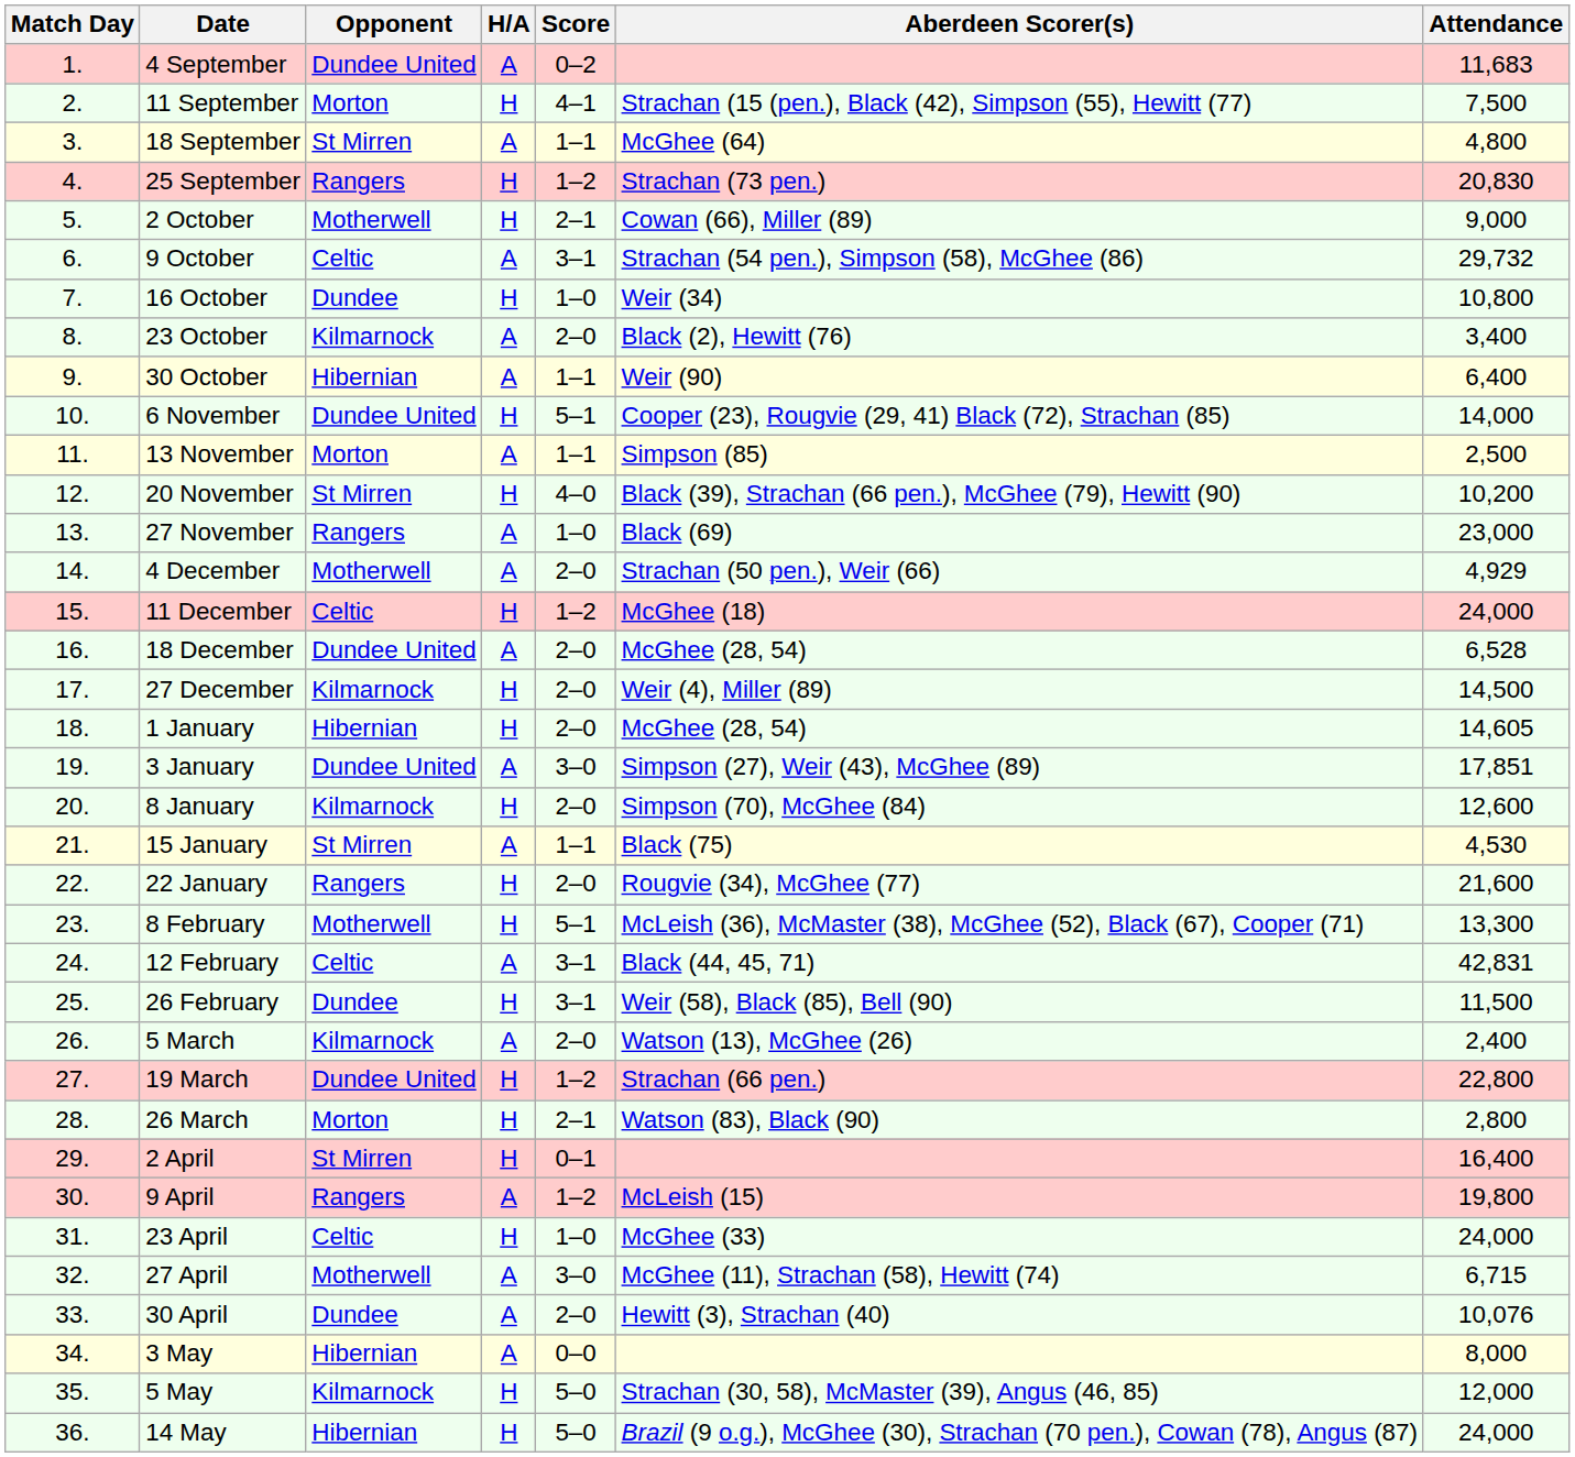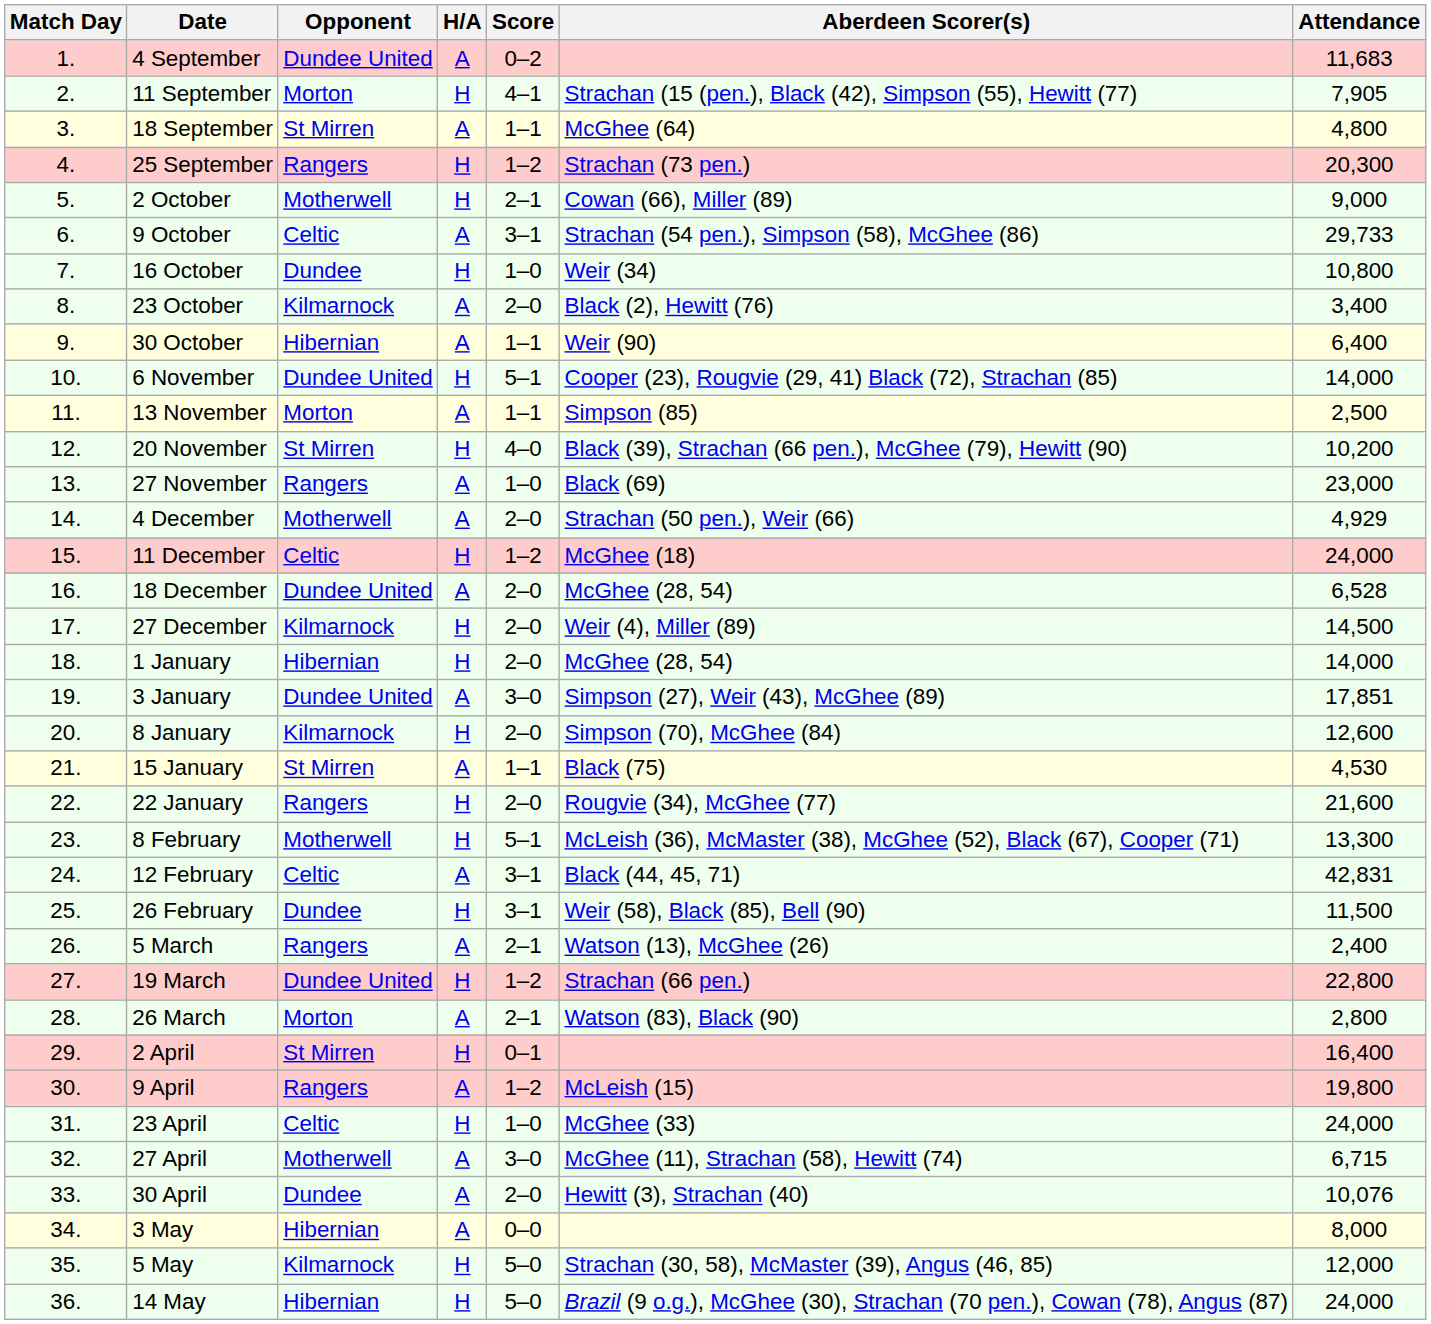 <table class="wikitable" style="text-align:center">
 <tr>
 <th>Match Day</th>
 <th>Date</th>
 <th>Opponent</th>
 <th>H/A</th>
 <th>Score</th>
 <th>Aberdeen Scorer(s)</th>
 <th>Attendance</th>
 </tr>
 <tr bgcolor=#FFCCCC>
 <td>1.</td>
 <td align=left>4 September</td>
 <td align=left><a href='#'>Dundee United</a></td>
 <td><a href='#'>A</a></td>
 <td>0–2</td>
 <td></td>
 <td>11,683</td>
 </tr>
 <tr bgcolor=#EEFFEE>
 <td>2.</td>
 <td align=left>11 September</td>
 <td align=left><a href='#'>Morton</a></td>
 <td><a href='#'>H</a></td>
 <td>4–1</td>
 <td align=left><a href='#'>Strachan</a> (15 (<a href='#'>pen.</a>), <a href='#'>Black</a> (42), <a href='#'>Simpson</a> (55), <a href='#'>Hewitt</a> (77)</td>
-<td>7,500</td>
+<td>7,905</td>
 </tr>
 <tr bgcolor=#FFFFDD>
 <td>3.</td>
 <td align=left>18 September</td>
 <td align=left><a href='#'>St Mirren</a></td>
 <td><a href='#'>A</a></td>
 <td>1–1</td>
 <td align=left><a href='#'>McGhee</a> (64)</td>
 <td>4,800</td>
 </tr>
 <tr bgcolor=#FFCCCC>
 <td>4.</td>
 <td align=left>25 September</td>
 <td align=left><a href='#'>Rangers</a></td>
 <td><a href='#'>H</a></td>
 <td>1–2</td>
 <td align=left><a href='#'>Strachan</a> (73 <a href='#'>pen.</a>)</td>
-<td>20,830</td>
+<td>20,300</td>
 </tr>
 <tr bgcolor=#EEFFEE>
 <td>5.</td>
 <td align=left>2 October</td>
 <td align=left><a href='#'>Motherwell</a></td>
 <td><a href='#'>H</a></td>
 <td>2–1</td>
 <td align=left><a href='#'>Cowan</a> (66), <a href='#'>Miller</a> (89)</td>
 <td>9,000</td>
 </tr>
 <tr bgcolor=#EEFFEE>
 <td>6.</td>
 <td align=left>9 October</td>
 <td align=left><a href='#'>Celtic</a></td>
 <td><a href='#'>A</a></td>
 <td>3–1</td>
 <td align=left><a href='#'>Strachan</a> (54 <a href='#'>pen.</a>), <a href='#'>Simpson</a> (58), <a href='#'>McGhee</a> (86)</td>
-<td>29,732</td>
+<td>29,733</td>
 </tr>
 <tr bgcolor=#EEFFEE>
 <td>7.</td>
 <td align=left>16 October</td>
 <td align=left><a href='#'>Dundee</a></td>
 <td><a href='#'>H</a></td>
 <td>1–0</td>
 <td align=left><a href='#'>Weir</a> (34)</td>
 <td>10,800</td>
 </tr>
 <tr bgcolor=#EEFFEE>
 <td>8.</td>
 <td align=left>23 October</td>
 <td align=left><a href='#'>Kilmarnock</a></td>
 <td><a href='#'>A</a></td>
 <td>2–0</td>
 <td align=left><a href='#'>Black</a> (2), <a href='#'>Hewitt</a> (76)</td>
 <td>3,400</td>
 </tr>
 <tr bgcolor=#FFFFDD>
 <td>9.</td>
 <td align=left>30 October</td>
 <td align=left><a href='#'>Hibernian</a></td>
 <td><a href='#'>A</a></td>
 <td>1–1</td>
 <td align=left><a href='#'>Weir</a> (90)</td>
 <td>6,400</td>
 </tr>
 <tr bgcolor=#EEFFEE>
 <td>10.</td>
 <td align=left>6 November</td>
 <td align=left><a href='#'>Dundee United</a></td>
 <td><a href='#'>H</a></td>
 <td>5–1</td>
 <td align=left><a href='#'>Cooper</a> (23), <a href='#'>Rougvie</a> (29, 41) <a href='#'>Black</a> (72), <a href='#'>Strachan</a> (85)</td>
 <td>14,000</td>
 </tr>
 <tr bgcolor=#FFFFDD>
 <td>11.</td>
 <td align=left>13 November</td>
 <td align=left><a href='#'>Morton</a></td>
 <td><a href='#'>A</a></td>
 <td>1–1</td>
 <td align=left><a href='#'>Simpson</a> (85)</td>
 <td>2,500</td>
 </tr>
 <tr bgcolor=#EEFFEE>
 <td>12.</td>
 <td align=left>20 November</td>
 <td align=left><a href='#'>St Mirren</a></td>
 <td><a href='#'>H</a></td>
 <td>4–0</td>
 <td align=left><a href='#'>Black</a> (39), <a href='#'>Strachan</a> (66 <a href='#'>pen.</a>), <a href='#'>McGhee</a> (79), <a href='#'>Hewitt</a> (90)</td>
 <td>10,200</td>
 </tr>
 <tr bgcolor=#EEFFEE>
 <td>13.</td>
 <td align=left>27 November</td>
 <td align=left><a href='#'>Rangers</a></td>
 <td><a href='#'>A</a></td>
 <td>1–0</td>
 <td align=left><a href='#'>Black</a> (69)</td>
 <td>23,000</td>
 </tr>
 <tr bgcolor=#EEFFEE>
 <td>14.</td>
 <td align=left>4 December</td>
 <td align=left><a href='#'>Motherwell</a></td>
 <td><a href='#'>A</a></td>
 <td>2–0</td>
 <td align=left><a href='#'>Strachan</a> (50 <a href='#'>pen.</a>), <a href='#'>Weir</a> (66)</td>
 <td>4,929</td>
 </tr>
 <tr bgcolor=#FFCCCC>
 <td>15.</td>
 <td align=left>11 December</td>
 <td align=left><a href='#'>Celtic</a></td>
 <td><a href='#'>H</a></td>
 <td>1–2</td>
 <td align=left><a href='#'>McGhee</a> (18)</td>
 <td>24,000</td>
 </tr>
 <tr bgcolor=#EEFFEE>
 <td>16.</td>
 <td align=left>18 December</td>
 <td align=left><a href='#'>Dundee United</a></td>
 <td><a href='#'>A</a></td>
 <td>2–0</td>
 <td align=left><a href='#'>McGhee</a> (28, 54)</td>
 <td>6,528</td>
 </tr>
 <tr bgcolor=#EEFFEE>
 <td>17.</td>
 <td align=left>27 December</td>
 <td align=left><a href='#'>Kilmarnock</a></td>
 <td><a href='#'>H</a></td>
 <td>2–0</td>
 <td align=left><a href='#'>Weir</a> (4), <a href='#'>Miller</a> (89)</td>
 <td>14,500</td>
 </tr>
 <tr bgcolor=#EEFFEE>
 <td>18.</td>
 <td align=left>1 January</td>
 <td align=left><a href='#'>Hibernian</a></td>
 <td><a href='#'>H</a></td>
 <td>2–0</td>
 <td align=left><a href='#'>McGhee</a> (28, 54)</td>
-<td>14,605</td>
+<td>14,000</td>
 </tr>
 <tr bgcolor=#EEFFEE>
 <td>19.</td>
 <td align=left>3 January</td>
 <td align=left><a href='#'>Dundee United</a></td>
 <td><a href='#'>A</a></td>
 <td>3–0</td>
 <td align=left><a href='#'>Simpson</a> (27), <a href='#'>Weir</a> (43), <a href='#'>McGhee</a> (89)</td>
 <td>17,851</td>
 </tr>
 <tr bgcolor=#EEFFEE>
 <td>20.</td>
 <td align=left>8 January</td>
 <td align=left><a href='#'>Kilmarnock</a></td>
 <td><a href='#'>H</a></td>
 <td>2–0</td>
 <td align=left><a href='#'>Simpson</a> (70), <a href='#'>McGhee</a> (84)</td>
 <td>12,600</td>
 </tr>
 <tr bgcolor=#FFFFDD>
 <td>21.</td>
 <td align=left>15 January</td>
 <td align=left><a href='#'>St Mirren</a></td>
 <td><a href='#'>A</a></td>
 <td>1–1</td>
 <td align=left><a href='#'>Black</a> (75)</td>
 <td>4,530</td>
 </tr>
 <tr bgcolor=#EEFFEE>
 <td>22.</td>
 <td align=left>22 January</td>
 <td align=left><a href='#'>Rangers</a></td>
 <td><a href='#'>H</a></td>
 <td>2–0</td>
 <td align=left><a href='#'>Rougvie</a> (34), <a href='#'>McGhee</a> (77)</td>
 <td>21,600</td>
 </tr>
 <tr bgcolor=#EEFFEE>
 <td>23.</td>
 <td align=left>8 February</td>
 <td align=left><a href='#'>Motherwell</a></td>
 <td><a href='#'>H</a></td>
 <td>5–1</td>
 <td align=left><a href='#'>McLeish</a> (36), <a href='#'>McMaster</a> (38), <a href='#'>McGhee</a> (52), <a href='#'>Black</a> (67), <a href='#'>Cooper</a> (71)</td>
 <td>13,300</td>
 </tr>
 <tr bgcolor=#EEFFEE>
 <td>24.</td>
 <td align=left>12 February</td>
 <td align=left><a href='#'>Celtic</a></td>
 <td><a href='#'>A</a></td>
 <td>3–1</td>
 <td align=left><a href='#'>Black</a> (44, 45, 71)</td>
 <td>42,831</td>
 </tr>
 <tr bgcolor=#EEFFEE>
 <td>25.</td>
 <td align=left>26 February</td>
 <td align=left><a href='#'>Dundee</a></td>
 <td><a href='#'>H</a></td>
 <td>3–1</td>
 <td align=left><a href='#'>Weir</a> (58), <a href='#'>Black</a> (85), <a href='#'>Bell</a> (90)</td>
 <td>11,500</td>
 </tr>
 <tr bgcolor=#EEFFEE>
 <td>26.</td>
 <td align=left>5 March</td>
-<td align=left><a href='#'>Kilmarnock</a></td>
+<td align=left><a href='#'>Rangers</a></td>
 <td><a href='#'>A</a></td>
-<td>2–0</td>
+<td>2–1</td>
 <td align=left><a href='#'>Watson</a> (13), <a href='#'>McGhee</a> (26)</td>
 <td>2,400</td>
 </tr>
 <tr bgcolor=#FFCCCC>
 <td>27.</td>
 <td align=left>19 March</td>
 <td align=left><a href='#'>Dundee United</a></td>
 <td><a href='#'>H</a></td>
 <td>1–2</td>
 <td align=left><a href='#'>Strachan</a> (66 <a href='#'>pen.</a>)</td>
 <td>22,800</td>
 </tr>
 <tr bgcolor=#EEFFEE>
 <td>28.</td>
 <td align=left>26 March</td>
 <td align=left><a href='#'>Morton</a></td>
-<td><a href='#'>H</a></td>
+<td><a href='#'>A</a></td>
 <td>2–1</td>
 <td align=left><a href='#'>Watson</a> (83), <a href='#'>Black</a> (90)</td>
 <td>2,800</td>
 </tr>
 <tr bgcolor=#FFCCCC>
 <td>29.</td>
 <td align=left>2 April</td>
 <td align=left><a href='#'>St Mirren</a></td>
 <td><a href='#'>H</a></td>
 <td>0–1</td>
 <td></td>
 <td>16,400</td>
 </tr>
 <tr bgcolor=#FFCCCC>
 <td>30.</td>
 <td align=left>9 April</td>
 <td align=left><a href='#'>Rangers</a></td>
 <td><a href='#'>A</a></td>
 <td>1–2</td>
 <td align=left><a href='#'>McLeish</a> (15)</td>
 <td>19,800</td>
 </tr>
 <tr bgcolor=#EEFFEE>
 <td>31.</td>
 <td align=left>23 April</td>
 <td align=left><a href='#'>Celtic</a></td>
 <td><a href='#'>H</a></td>
 <td>1–0</td>
 <td align=left><a href='#'>McGhee</a> (33)</td>
 <td>24,000</td>
 </tr>
 <tr bgcolor=#EEFFEE>
 <td>32.</td>
 <td align=left>27 April</td>
 <td align=left><a href='#'>Motherwell</a></td>
 <td><a href='#'>A</a></td>
 <td>3–0</td>
 <td align=left><a href='#'>McGhee</a> (11), <a href='#'>Strachan</a> (58), <a href='#'>Hewitt</a> (74)</td>
 <td>6,715</td>
 </tr>
 <tr bgcolor=#EEFFEE>
 <td>33.</td>
 <td align=left>30 April</td>
 <td align=left><a href='#'>Dundee</a></td>
 <td><a href='#'>A</a></td>
 <td>2–0</td>
 <td align=left><a href='#'>Hewitt</a> (3), <a href='#'>Strachan</a> (40)</td>
 <td>10,076</td>
 </tr>
 <tr bgcolor=#FFFFDD>
 <td>34.</td>
 <td align=left>3 May</td>
 <td align=left><a href='#'>Hibernian</a></td>
 <td><a href='#'>A</a></td>
 <td>0–0</td>
 <td></td>
 <td>8,000</td>
 </tr>
 <tr bgcolor=#EEFFEE>
 <td>35.</td>
 <td align=left>5 May</td>
 <td align=left><a href='#'>Kilmarnock</a></td>
 <td><a href='#'>H</a></td>
 <td>5–0</td>
 <td align=left><a href='#'>Strachan</a> (30, 58), <a href='#'>McMaster</a> (39), <a href='#'>Angus</a> (46, 85)</td>
 <td>12,000</td>
 </tr>
 <tr bgcolor=#EEFFEE>
 <td>36.</td>
 <td align=left>14 May</td>
 <td align=left><a href='#'>Hibernian</a></td>
 <td><a href='#'>H</a></td>
 <td>5–0</td>
 <td align=left><em><a href='#'>Brazil</a></em> (9 <a href='#'>o.g.</a>), <a href='#'>McGhee</a> (30), <a href='#'>Strachan</a> (70 <a href='#'>pen.</a>), <a href='#'>Cowan</a> (78), <a href='#'>Angus</a> (87)</td>
 <td>24,000</td>
 </tr>
 </table>
